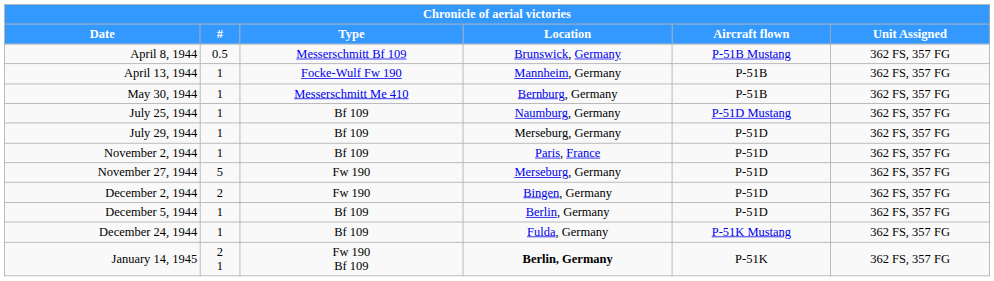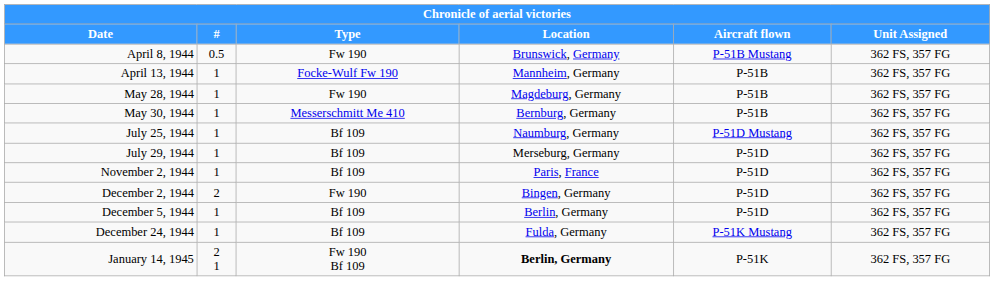 <table class="wikitable plainrowheaders collapsible collapsed" style="margin-left: auto; margin-right: auto; border: none; text-align:right; width: 100%;">
 <tr style="color:white;">
 <th colspan="6" style="background-color: #3399ff">Chronicle of aerial victories</th>
 </tr>
 <tr style="color:white;">
 <th style="background-color: #3399ff">Date</th>
 <th style="background-color: #3399ff">#</th>
 <th style="background-color: #3399ff">Type</th>
 <th style="background-color: #3399ff">Location</th>
 <th style="background-color: #3399ff">Aircraft flown</th>
 <th style="background-color: #3399ff">Unit Assigned</th>
 </tr>
 <tr>
 <td>April 8, 1944</td>
 <td align=center>0.5</td>
-<td align=center><a href='#'>Messerschmitt Bf 109</a></td>
+<td align=center>Fw 190</td>
 <td align=center><a href='#'>Brunswick</a>, <a href='#'>Germany</a></td>
 <td align=center><a href='#'>P-51B Mustang</a></td>
 <td align=center>362 FS, 357 FG</td>
 </tr>
 <tr>
 <td>April 13, 1944</td>
 <td align=center>1</td>
 <td align=center><a href='#'>Focke-Wulf Fw 190</a></td>
 <td align=center><a href='#'>Mannheim</a>, Germany</td>
+<td align=center>P-51B</td>
+<td align=center>362 FS, 357 FG</td>
+</tr>
+<tr>
+<td>May 28, 1944</td>
+<td align=center>1</td>
+<td align=center>Fw 190</td>
+<td align=center><a href='#'>Magdeburg</a>, Germany</td>
 <td align=center>P-51B</td>
 <td align=center>362 FS, 357 FG</td>
 </tr>
 <tr>
 <td>May 30, 1944</td>
 <td align=center>1</td>
 <td align=center><a href='#'>Messerschmitt Me 410</a></td>
 <td align=center><a href='#'>Bernburg</a>, Germany</td>
 <td align=center>P-51B</td>
 <td align=center>362 FS, 357 FG</td>
 </tr>
 <tr>
 <td>July 25, 1944</td>
 <td align=center>1</td>
 <td align=center>Bf 109</td>
 <td align=center><a href='#'>Naumburg</a>, Germany</td>
 <td align=center><a href='#'>P-51D Mustang</a></td>
 <td align=center>362 FS, 357 FG</td>
 </tr>
 <tr>
 <td>July 29, 1944</td>
 <td align=center>1</td>
 <td align=center>Bf 109</td>
 <td align=center>Merseburg, Germany</td>
 <td align=center>P-51D</td>
 <td align=center>362 FS, 357 FG</td>
 </tr>
 <tr>
 <td>November 2, 1944</td>
 <td align=center>1</td>
 <td align=center>Bf 109</td>
 <td align=center><a href='#'>Paris</a>, <a href='#'>France</a></td>
-<td align=center>P-51D</td>
-<td align=center>362 FS, 357 FG</td>
-</tr>
-<tr>
-<td>November 27, 1944</td>
-<td align=center>5</td>
-<td align=center>Fw 190</td>
-<td align=center><a href='#'>Merseburg</a>, Germany</td>
 <td align=center>P-51D</td>
 <td align=center>362 FS, 357 FG</td>
 </tr>
 <tr>
 <td>December 2, 1944</td>
 <td align=center>2</td>
 <td align=center>Fw 190</td>
 <td align=center><a href='#'>Bingen</a>, Germany</td>
 <td align=center>P-51D</td>
 <td align=center>362 FS, 357 FG</td>
 </tr>
 <tr>
 <td>December 5, 1944</td>
 <td align=center>1</td>
 <td align=center>Bf 109</td>
 <td align=center><a href='#'>Berlin</a>, Germany</td>
 <td align=center>P-51D</td>
 <td align=center>362 FS, 357 FG</td>
 </tr>
 <tr>
 <td>December 24, 1944</td>
 <td align=center>1</td>
 <td align=center>Bf 109</td>
 <td align=center><a href='#'>Fulda</a>, Germany</td>
 <td align=center><a href='#'>P-51K Mustang</a></td>
 <td align=center>362 FS, 357 FG</td>
 </tr>
 <tr>
 <td>January 14, 1945</td>
 <td align=center>2<br>1</td>
 <td align=center>Fw 190<br>Bf 109</td>
 <td align=center><strong>Berlin, Germany</strong></td>
 <td align=center>P-51K</td>
 <td align=center>362 FS, 357 FG</td>
 </tr>
 <tr>
 </tr>
 </table>
